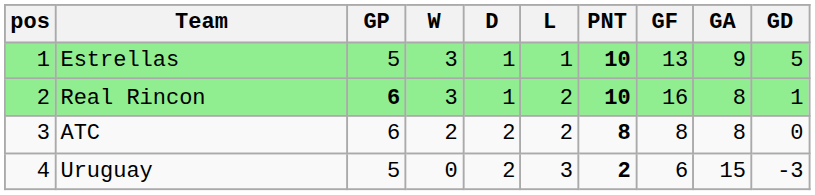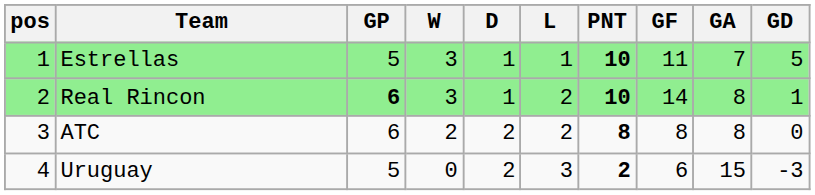 <table cellspacing="0" cellpadding="3" style="background-color: #f9f9f9; font-size: 90%; text-align: right"  class="wikitable">
 <tr>
 <th align=left>pos</th>
 <th align=left width=150>Team</th>
 <th align=center width=25>GP</th>
 <th align=center width=25>W</th>
 <th align=center width=25>D</th>
 <th align=center width=25>L</th>
 <th align=left width=25>PNT</th>
 <th align=center width=25>GF</th>
 <th align=center width=25>GA</th>
 <th align=center width=25>GD</th>
 </tr>
 <tr align="right" style="background:lightgreen;">
 <td>1</td>
 <td align=left>Estrellas</td>
 <td>5</td>
 <td>3</td>
 <td>1</td>
 <td>1</td>
 <td><strong>10 </strong></td>
-<td>13</td>
-<td>9</td>
+<td>11</td>
+<td>7</td>
 <td>5</td>
 </tr>
 <tr align="right" style="background:lightgreen;">
 <td>2</td>
 <td align=left>Real Rincon</td>
 <td><strong>6</strong></td>
 <td>3</td>
 <td>1</td>
 <td>2</td>
 <td><strong>10 </strong></td>
-<td>16</td>
+<td>14</td>
 <td>8</td>
 <td>1</td>
 </tr>
 <tr>
 <td>3</td>
 <td align=left>ATC</td>
 <td>6</td>
 <td>2</td>
 <td>2</td>
 <td>2</td>
 <td><strong>8 </strong></td>
 <td>8</td>
 <td>8</td>
 <td>0</td>
 </tr>
 <tr>
 <td>4</td>
 <td align=left>Uruguay</td>
 <td>5</td>
 <td>0</td>
 <td>2</td>
 <td>3</td>
 <td><strong>2 </strong></td>
 <td>6</td>
 <td>15</td>
 <td>-3</td>
 </tr>
 </table>
